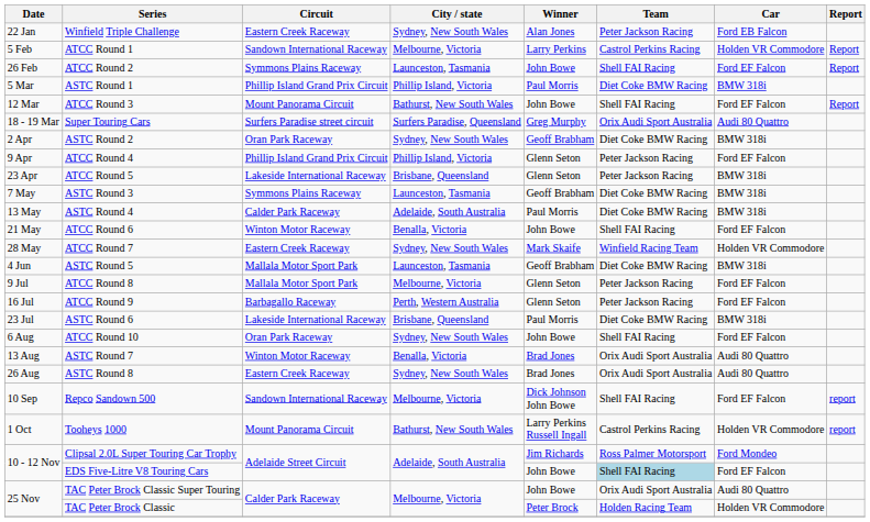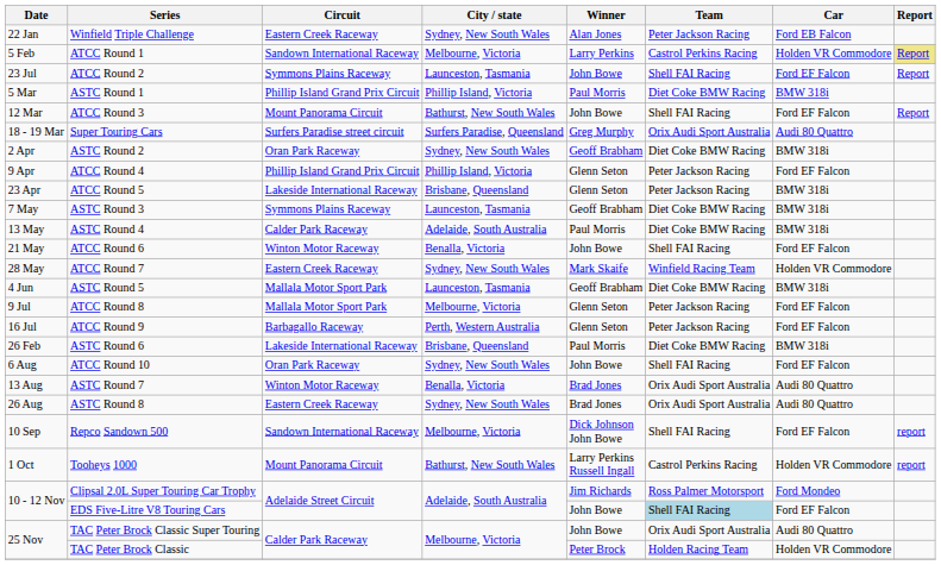 <table class="wikitable" style="font-size: 90%">
 <tr>
 <th>Date</th>
 <th>Series</th>
 <th>Circuit</th>
 <th>City / state</th>
 <th>Winner</th>
 <th>Team</th>
 <th>Car</th>
 <th>Report</th>
 </tr>
 <tr>
 <td>22 Jan</td>
 <td><a href='#'>Winfield</a> <a href='#'>Triple Challenge</a></td>
 <td><a href='#'>Eastern Creek Raceway</a></td>
 <td><a href='#'>Sydney</a>, <a href='#'>New South Wales</a></td>
 <td><a href='#'>Alan Jones</a></td>
 <td><a href='#'>Peter Jackson Racing</a></td>
 <td><a href='#'>Ford EB Falcon</a></td>
 <td></td>
 </tr>
 <tr>
 <td>5 Feb</td>
 <td><a href='#'>ATCC</a> Round 1</td>
 <td><a href='#'>Sandown International Raceway</a></td>
 <td><a href='#'>Melbourne</a>, <a href='#'>Victoria</a></td>
 <td><a href='#'>Larry Perkins</a></td>
 <td><a href='#'>Castrol Perkins Racing</a></td>
 <td><a href='#'>Holden VR Commodore</a></td>
-<td><a href='#'>Report</a></td>
+<td style="background: khaki;"><a href='#'>Report</a></td>
 </tr>
 <tr>
-<td>26 Feb</td>
+<td>23 Jul</td>
 <td><a href='#'>ATCC</a> Round 2</td>
 <td><a href='#'>Symmons Plains Raceway</a></td>
 <td><a href='#'>Launceston</a>, <a href='#'>Tasmania</a></td>
 <td><a href='#'>John Bowe</a></td>
 <td><a href='#'>Shell FAI Racing</a></td>
 <td><a href='#'>Ford EF Falcon</a></td>
 <td><a href='#'>Report</a></td>
 </tr>
 <tr>
 <td>5 Mar</td>
 <td><a href='#'>ASTC</a> Round 1</td>
 <td><a href='#'>Phillip Island Grand Prix Circuit</a></td>
 <td><a href='#'>Phillip Island</a>, <a href='#'>Victoria</a></td>
 <td><a href='#'>Paul Morris</a></td>
 <td><a href='#'>Diet Coke BMW Racing</a></td>
 <td><a href='#'>BMW 318i</a></td>
 <td></td>
 </tr>
 <tr>
 <td>12 Mar</td>
 <td><a href='#'>ATCC</a> Round 3</td>
 <td><a href='#'>Mount Panorama Circuit</a></td>
 <td><a href='#'>Bathurst</a>, <a href='#'>New South Wales</a></td>
 <td>John Bowe</td>
 <td>Shell FAI Racing</td>
 <td>Ford EF Falcon</td>
 <td><a href='#'>Report</a></td>
 </tr>
 <tr>
 <td>18 - 19 Mar</td>
 <td><a href='#'>Super Touring Cars</a></td>
 <td><a href='#'>Surfers Paradise street circuit</a></td>
 <td><a href='#'>Surfers Paradise</a>, <a href='#'>Queensland</a></td>
 <td><a href='#'>Greg Murphy</a></td>
 <td><a href='#'>Orix Audi Sport Australia</a></td>
 <td><a href='#'>Audi 80 Quattro</a></td>
 <td></td>
 </tr>
 <tr>
 <td>2 Apr</td>
 <td><a href='#'>ASTC</a> Round 2</td>
 <td><a href='#'>Oran Park Raceway</a></td>
 <td><a href='#'>Sydney</a>, <a href='#'>New South Wales</a></td>
 <td><a href='#'>Geoff Brabham</a></td>
 <td>Diet Coke BMW Racing</td>
 <td>BMW 318i</td>
 <td></td>
 </tr>
 <tr>
 <td>9 Apr</td>
 <td><a href='#'>ATCC</a> Round 4</td>
 <td><a href='#'>Phillip Island Grand Prix Circuit</a></td>
 <td><a href='#'>Phillip Island</a>, <a href='#'>Victoria</a></td>
 <td>Glenn Seton</td>
 <td>Peter Jackson Racing</td>
 <td>Ford EF Falcon</td>
 <td></td>
 </tr>
 <tr>
 <td>23 Apr</td>
 <td><a href='#'>ATCC</a> Round 5</td>
 <td><a href='#'>Lakeside International Raceway</a></td>
 <td><a href='#'>Brisbane</a>, <a href='#'>Queensland</a></td>
 <td>Glenn Seton</td>
 <td>Peter Jackson Racing</td>
 <td>BMW 318i</td>
 <td></td>
 </tr>
 <tr>
 <td>7 May</td>
 <td><a href='#'>ASTC</a> Round 3</td>
 <td><a href='#'>Symmons Plains Raceway</a></td>
 <td><a href='#'>Launceston</a>, <a href='#'>Tasmania</a></td>
 <td>Geoff Brabham</td>
 <td>Diet Coke BMW Racing</td>
 <td>BMW 318i</td>
 <td></td>
 </tr>
 <tr>
 <td>13 May</td>
 <td><a href='#'>ASTC</a> Round 4</td>
 <td><a href='#'>Calder Park Raceway</a></td>
 <td><a href='#'>Adelaide</a>, <a href='#'>South Australia</a></td>
 <td>Paul Morris</td>
 <td>Diet Coke BMW Racing</td>
 <td>BMW 318i</td>
 <td></td>
 </tr>
 <tr>
 <td>21 May</td>
 <td><a href='#'>ATCC</a> Round 6</td>
 <td><a href='#'>Winton Motor Raceway</a></td>
 <td><a href='#'>Benalla</a>, <a href='#'>Victoria</a></td>
 <td>John Bowe</td>
 <td>Shell FAI Racing</td>
 <td>Ford EF Falcon</td>
 <td></td>
 </tr>
 <tr>
 <td>28 May</td>
 <td><a href='#'>ATCC</a> Round 7</td>
 <td><a href='#'>Eastern Creek Raceway</a></td>
 <td><a href='#'>Sydney</a>, <a href='#'>New South Wales</a></td>
 <td><a href='#'>Mark Skaife</a></td>
 <td><a href='#'>Winfield Racing Team</a></td>
 <td>Holden VR Commodore</td>
 <td></td>
 </tr>
 <tr>
 <td>4 Jun</td>
 <td><a href='#'>ASTC</a> Round 5</td>
 <td><a href='#'>Mallala Motor Sport Park</a></td>
 <td><a href='#'>Launceston</a>, <a href='#'>Tasmania</a></td>
 <td>Geoff Brabham</td>
 <td>Diet Coke BMW Racing</td>
 <td>BMW 318i</td>
 <td></td>
 </tr>
 <tr>
 <td>9 Jul</td>
 <td><a href='#'>ATCC</a> Round 8</td>
 <td><a href='#'>Mallala Motor Sport Park</a></td>
 <td><a href='#'>Melbourne</a>, <a href='#'>Victoria</a></td>
 <td>Glenn Seton</td>
 <td>Peter Jackson Racing</td>
 <td>Ford EF Falcon</td>
 <td></td>
 </tr>
 <tr>
 <td>16 Jul</td>
 <td><a href='#'>ATCC</a> Round 9</td>
 <td><a href='#'>Barbagallo Raceway</a></td>
 <td><a href='#'>Perth</a>, <a href='#'>Western Australia</a></td>
 <td>Glenn Seton</td>
 <td>Peter Jackson Racing</td>
 <td>Ford EF Falcon</td>
 <td></td>
 </tr>
 <tr>
-<td>23 Jul</td>
+<td>26 Feb</td>
 <td><a href='#'>ASTC</a> Round 6</td>
 <td><a href='#'>Lakeside International Raceway</a></td>
 <td><a href='#'>Brisbane</a>, <a href='#'>Queensland</a></td>
 <td>Paul Morris</td>
 <td>Diet Coke BMW Racing</td>
 <td>BMW 318i</td>
 <td></td>
 </tr>
 <tr>
 <td>6 Aug</td>
 <td><a href='#'>ATCC</a> Round 10</td>
 <td><a href='#'>Oran Park Raceway</a></td>
 <td><a href='#'>Sydney</a>, <a href='#'>New South Wales</a></td>
 <td>John Bowe</td>
 <td>Shell FAI Racing</td>
 <td>Ford EF Falcon</td>
 <td></td>
 </tr>
 <tr>
 <td>13 Aug</td>
 <td><a href='#'>ASTC</a> Round 7</td>
 <td><a href='#'>Winton Motor Raceway</a></td>
 <td><a href='#'>Benalla</a>, <a href='#'>Victoria</a></td>
 <td><a href='#'>Brad Jones</a></td>
 <td>Orix Audi Sport Australia</td>
 <td>Audi 80 Quattro</td>
 <td></td>
 </tr>
 <tr>
 <td>26 Aug</td>
 <td><a href='#'>ASTC</a> Round 8</td>
 <td><a href='#'>Eastern Creek Raceway</a></td>
 <td><a href='#'>Sydney</a>, <a href='#'>New South Wales</a></td>
 <td>Brad Jones</td>
 <td>Orix Audi Sport Australia</td>
 <td>Audi 80 Quattro</td>
 <td></td>
 </tr>
 <tr>
 <td>10 Sep</td>
 <td><a href='#'>Repco</a> <a href='#'>Sandown 500</a></td>
 <td><a href='#'>Sandown International Raceway</a></td>
 <td><a href='#'>Melbourne</a>, <a href='#'>Victoria</a></td>
 <td><a href='#'>Dick Johnson</a><br>John Bowe</td>
 <td>Shell FAI Racing</td>
 <td>Ford EF Falcon</td>
 <td><a href='#'>report</a></td>
 </tr>
 <tr>
 <td>1 Oct</td>
 <td><a href='#'>Tooheys</a> <a href='#'>1000</a></td>
 <td><a href='#'>Mount Panorama Circuit</a></td>
 <td><a href='#'>Bathurst</a>, <a href='#'>New South Wales</a></td>
 <td>Larry Perkins<br><a href='#'>Russell Ingall</a></td>
 <td>Castrol Perkins Racing</td>
 <td>Holden VR Commodore</td>
 <td><a href='#'>report</a></td>
 </tr>
 <tr>
 <td rowspan=2>10 - 12 Nov</td>
 <td><a href='#'>Clipsal 2.0L Super Touring Car Trophy</a></td>
 <td rowspan=2><a href='#'>Adelaide Street Circuit</a></td>
 <td rowspan=2><a href='#'>Adelaide</a>, <a href='#'>South Australia</a></td>
 <td><a href='#'>Jim Richards</a></td>
 <td><a href='#'>Ross Palmer Motorsport</a></td>
 <td><a href='#'>Ford Mondeo</a></td>
 <td></td>
 </tr>
 <tr>
 <td><a href='#'>EDS Five-Litre V8 Touring Cars</a></td>
 <td>John Bowe</td>
 <td style="background: lightblue;">Shell FAI Racing</td>
 <td>Ford EF Falcon</td>
 <td></td>
 </tr>
 <tr>
 <td rowspan=2>25 Nov</td>
 <td><a href='#'>TAC</a> <a href='#'>Peter Brock</a> Classic Super Touring</td>
 <td rowspan=2><a href='#'>Calder Park Raceway</a></td>
 <td rowspan=2><a href='#'>Melbourne</a>, <a href='#'>Victoria</a></td>
 <td>John Bowe</td>
 <td>Orix Audi Sport Australia</td>
 <td>Audi 80 Quattro</td>
 <td></td>
 </tr>
 <tr>
 <td><a href='#'>TAC</a> <a href='#'>Peter Brock</a> Classic</td>
 <td><a href='#'>Peter Brock</a></td>
 <td><a href='#'>Holden Racing Team</a></td>
 <td>Holden VR Commodore</td>
 <td></td>
 </tr>
 <tr>
 </tr>
 </table>
